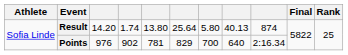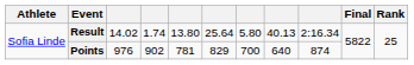 <table class="wikitable" style="font-size:90%">
 <tr>
 <th>Athlete</th>
 <th>Event</th>
 <th></th>
 <th></th>
 <th></th>
 <th></th>
 <th></th>
 <th></th>
 <th></th>
 <th>Final</th>
 <th>Rank</th>
 </tr>
 <tr align=center>
 <td rowspan=2 align=left><a href='#'>Sofia Linde</a></td>
 <th style="font-size:95%">Result</th>
-<td>14.20</td>
+<td>14.02</td>
 <td>1.74</td>
 <td>13.80</td>
 <td>25.64</td>
 <td>5.80</td>
 <td>40.13</td>
-<td>874</td>
+<td>2:16.34</td>
 <td rowspan=2>5822</td>
 <td rowspan=2>25</td>
 </tr>
 <tr align=center>
 <th style="font-size:95%">Points</th>
 <td>976</td>
 <td>902</td>
 <td>781</td>
 <td>829</td>
 <td>700</td>
 <td>640</td>
-<td>2:16.34</td>
+<td>874</td>
 </tr>
 </table>
